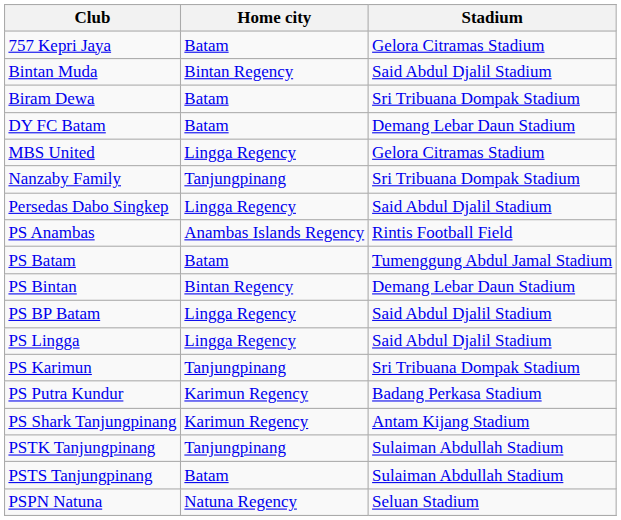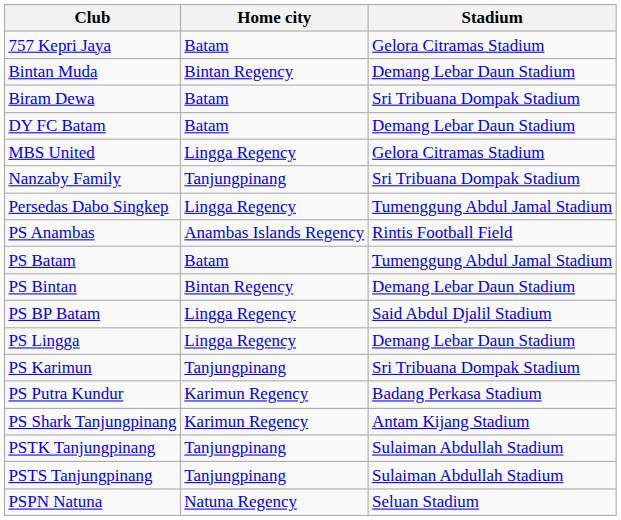 <table class="wikitable sortable">
 <tr>
 <th>Club</th>
 <th>Home city</th>
 <th>Stadium</th>
 </tr>
 <tr>
 <td><a href='#'>757 Kepri Jaya</a></td>
 <td><a href='#'>Batam</a></td>
 <td><a href='#'>Gelora Citramas Stadium</a></td>
 </tr>
 <tr>
 <td><a href='#'>Bintan Muda</a></td>
 <td><a href='#'>Bintan Regency</a></td>
-<td><a href='#'>Said Abdul Djalil Stadium</a></td>
+<td><a href='#'>Demang Lebar Daun Stadium</a></td>
 </tr>
 <tr>
 <td><a href='#'>Biram Dewa</a></td>
 <td><a href='#'>Batam</a></td>
 <td><a href='#'>Sri Tribuana Dompak Stadium</a></td>
 </tr>
 <tr>
 <td><a href='#'>DY FC Batam</a></td>
 <td><a href='#'>Batam</a></td>
 <td><a href='#'>Demang Lebar Daun Stadium</a></td>
 </tr>
 <tr>
 <td><a href='#'>MBS United</a></td>
 <td><a href='#'>Lingga Regency</a></td>
 <td><a href='#'>Gelora Citramas Stadium</a></td>
 </tr>
 <tr>
 <td><a href='#'>Nanzaby Family</a></td>
 <td><a href='#'>Tanjungpinang</a></td>
 <td><a href='#'>Sri Tribuana Dompak Stadium</a></td>
 </tr>
 <tr>
 <td><a href='#'>Persedas Dabo Singkep</a></td>
 <td><a href='#'>Lingga Regency</a></td>
-<td><a href='#'>Said Abdul Djalil Stadium</a></td>
+<td><a href='#'>Tumenggung Abdul Jamal Stadium</a></td>
 </tr>
 <tr>
 <td><a href='#'>PS Anambas</a></td>
 <td><a href='#'>Anambas Islands Regency</a></td>
 <td><a href='#'>Rintis Football Field</a></td>
 </tr>
 <tr>
 <td><a href='#'>PS Batam</a></td>
 <td><a href='#'>Batam</a></td>
 <td><a href='#'>Tumenggung Abdul Jamal Stadium</a></td>
 </tr>
 <tr>
 <td><a href='#'>PS Bintan</a></td>
 <td><a href='#'>Bintan Regency</a></td>
 <td><a href='#'>Demang Lebar Daun Stadium</a></td>
 </tr>
 <tr>
 <td><a href='#'>PS BP Batam</a></td>
 <td><a href='#'>Lingga Regency</a></td>
 <td><a href='#'>Said Abdul Djalil Stadium</a></td>
 </tr>
 <tr>
 <td><a href='#'>PS Lingga</a></td>
 <td><a href='#'>Lingga Regency</a></td>
-<td><a href='#'>Said Abdul Djalil Stadium</a></td>
+<td><a href='#'>Demang Lebar Daun Stadium</a></td>
 </tr>
 <tr>
 <td><a href='#'>PS Karimun</a></td>
 <td><a href='#'>Tanjungpinang</a></td>
 <td><a href='#'>Sri Tribuana Dompak Stadium</a></td>
 </tr>
 <tr>
 <td><a href='#'>PS Putra Kundur</a></td>
 <td><a href='#'>Karimun Regency</a></td>
 <td><a href='#'>Badang Perkasa Stadium</a></td>
 </tr>
 <tr>
 <td><a href='#'>PS Shark Tanjungpinang</a></td>
 <td><a href='#'>Karimun Regency</a></td>
 <td><a href='#'>Antam Kijang Stadium</a></td>
 </tr>
 <tr>
 <td><a href='#'>PSTK Tanjungpinang</a></td>
 <td><a href='#'>Tanjungpinang</a></td>
 <td><a href='#'>Sulaiman Abdullah Stadium</a></td>
 </tr>
 <tr>
 <td><a href='#'>PSTS Tanjungpinang</a></td>
-<td><a href='#'>Batam</a></td>
+<td><a href='#'>Tanjungpinang</a></td>
 <td><a href='#'>Sulaiman Abdullah Stadium</a></td>
 </tr>
 <tr>
 <td><a href='#'>PSPN Natuna</a></td>
 <td><a href='#'>Natuna Regency</a></td>
 <td><a href='#'>Seluan Stadium</a></td>
 </tr>
 </table>
